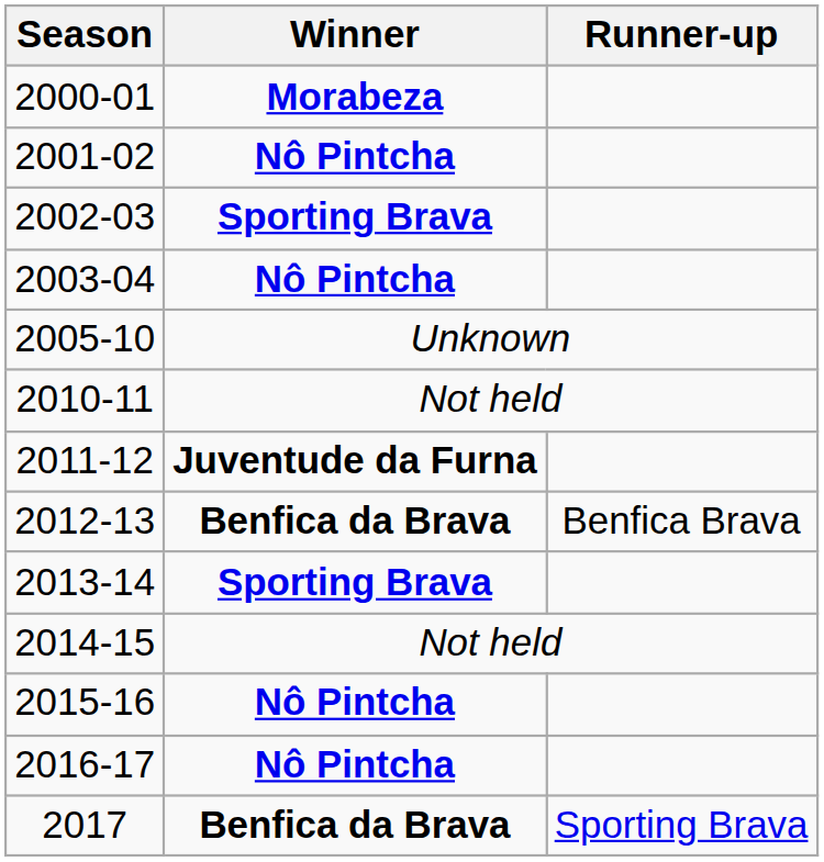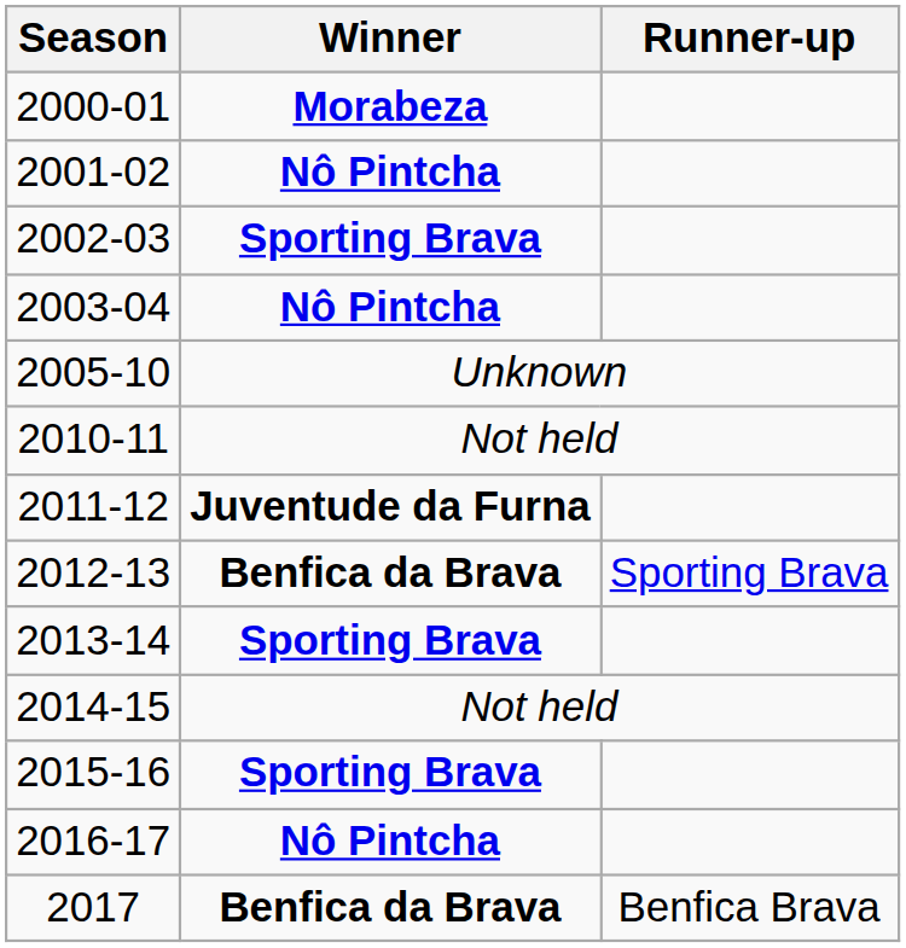 <table class="wikitable" style="text-align: center; font-size:100%">
 <tr>
 <th>Season</th>
 <th>Winner</th>
 <th>Runner-up</th>
 </tr>
 <tr>
 <td>2000-01</td>
 <td><strong><a href='#'>Morabeza</a></strong></td>
 <td></td>
 </tr>
 <tr>
 <td>2001-02</td>
 <td><strong><a href='#'>Nô Pintcha</a></strong></td>
 <td></td>
 </tr>
 <tr>
 <td>2002-03</td>
 <td><strong><a href='#'>Sporting Brava</a></strong></td>
 <td></td>
 </tr>
 <tr>
 <td>2003-04</td>
 <td><strong><a href='#'>Nô Pintcha</a></strong></td>
 <td></td>
 </tr>
 <tr>
 <td>2005-10</td>
 <td colspan=2><em>Unknown</em></td>
 </tr>
 <tr>
 <td>2010-11</td>
 <td colspan=2><em>Not held</em></td>
 </tr>
 <tr>
 <td>2011-12</td>
 <td><strong>Juventude da Furna</strong></td>
 <td></td>
 </tr>
 <tr>
 <td>2012-13</td>
 <td><strong>Benfica da Brava</strong></td>
-<td>Benfica Brava</td>
+<td><a href='#'>Sporting Brava</a></td>
 </tr>
 <tr>
 <td>2013-14</td>
 <td><strong><a href='#'>Sporting Brava</a></strong></td>
 <td></td>
 </tr>
 <tr>
 <td>2014-15</td>
 <td colspan=2><em>Not held</em></td>
 </tr>
 <tr>
 <td>2015-16</td>
-<td><strong><a href='#'>Nô Pintcha</a></strong></td>
+<td><strong><a href='#'>Sporting Brava</a></strong></td>
 <td></td>
 </tr>
 <tr>
 <td>2016-17</td>
 <td><strong><a href='#'>Nô Pintcha</a></strong></td>
 <td></td>
 </tr>
 <tr>
 <td>2017</td>
 <td><strong>Benfica da Brava</strong></td>
-<td><a href='#'>Sporting Brava</a></td>
+<td>Benfica Brava</td>
 </tr>
 </table>
